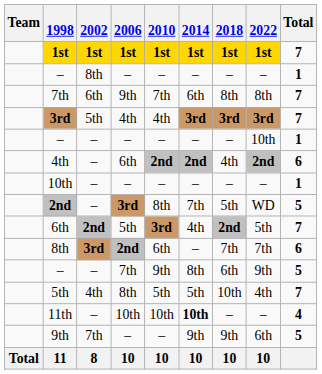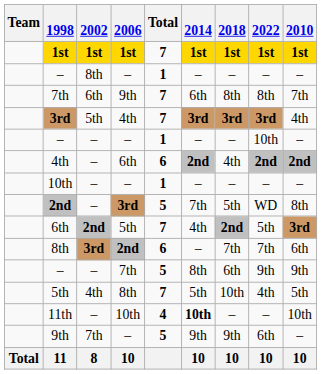 <table class=wikitable style="text-align:center">
 <tr>
 <th>Team</th>
 <th><br><a href='#'>1998</a></th>
 <th><br><a href='#'>2002</a></th>
 <th><br><a href='#'>2006</a></th>
-<th><br><a href='#'>2010</a></th>
+<th>Total</th>
 <th><br><a href='#'>2014</a></th>
 <th><br><a href='#'>2018</a></th>
 <th><br><a href='#'>2022</a></th>
-<th>Total</th>
+<th><br><a href='#'>2010</a></th>
 </tr>
 <tr>
 <td align=left></td>
 <td bgcolor=gold><strong>1st</strong></td>
 <td bgcolor=gold><strong>1st</strong></td>
 <td bgcolor=gold><strong>1st</strong></td>
+<td><strong>7</strong></td>
 <td bgcolor=gold><strong>1st</strong></td>
 <td bgcolor=gold><strong>1st</strong></td>
 <td bgcolor=gold><strong>1st</strong></td>
 <td bgcolor=gold><strong>1st</strong></td>
-<td><strong>7</strong></td>
 </tr>
 <tr>
 <td align=left></td>
 <td>–</td>
 <td>8th</td>
 <td>–</td>
+<td><strong>1</strong></td>
 <td>–</td>
 <td>–</td>
 <td>–</td>
 <td>–</td>
-<td><strong>1</strong></td>
 </tr>
 <tr>
 <td align=left></td>
 <td>7th</td>
 <td>6th</td>
 <td>9th</td>
-<td>7th</td>
+<td><strong>7</strong></td>
 <td>6th</td>
 <td>8th</td>
 <td>8th</td>
-<td><strong>7</strong></td>
+<td>7th</td>
 </tr>
 <tr>
 <td align=left></td>
 <td bgcolor=#cc9966><strong>3rd</strong></td>
 <td>5th</td>
 <td>4th</td>
-<td>4th</td>
+<td><strong>7</strong></td>
 <td bgcolor=#cc9966><strong>3rd</strong></td>
 <td bgcolor=#cc9966><strong>3rd</strong></td>
 <td bgcolor=#cc9966><strong>3rd</strong></td>
-<td><strong>7</strong></td>
+<td>4th</td>
 </tr>
 <tr>
 <td align=left></td>
 <td>–</td>
 <td>–</td>
 <td>–</td>
-<td>–</td>
+<td><strong>1</strong></td>
 <td>–</td>
 <td>–</td>
 <td>10th</td>
-<td><strong>1</strong></td>
+<td>–</td>
 </tr>
 <tr>
 <td align=left></td>
 <td>4th</td>
 <td>–</td>
 <td>6th</td>
-<td bgcolor=silver><strong>2nd</strong></td>
+<td><strong>6</strong></td>
 <td bgcolor=silver><strong>2nd</strong></td>
 <td>4th</td>
 <td bgcolor=silver><strong>2nd</strong></td>
-<td><strong>6</strong></td>
+<td bgcolor=silver><strong>2nd</strong></td>
 </tr>
 <tr>
 <td align=left></td>
 <td>10th</td>
 <td>–</td>
 <td>–</td>
+<td><strong>1</strong></td>
 <td>–</td>
 <td>–</td>
 <td>–</td>
 <td>–</td>
-<td><strong>1</strong></td>
 </tr>
 <tr>
 <td align=left></td>
 <td bgcolor=silver><strong>2nd</strong></td>
 <td>–</td>
 <td bgcolor=#cc9966><strong>3rd</strong></td>
-<td>8th</td>
+<td><strong>5</strong></td>
 <td>7th</td>
 <td>5th</td>
 <td>WD</td>
-<td><strong>5</strong></td>
+<td>8th</td>
 </tr>
 <tr>
 <td align=left></td>
 <td>6th</td>
 <td bgcolor=silver><strong>2nd</strong></td>
 <td>5th</td>
-<td bgcolor=#cc9966><strong>3rd</strong></td>
+<td><strong>7</strong></td>
 <td>4th</td>
 <td bgcolor=silver><strong>2nd</strong></td>
 <td>5th</td>
-<td><strong>7</strong></td>
+<td bgcolor=#cc9966><strong>3rd</strong></td>
 </tr>
 <tr>
 <td align=left></td>
 <td>8th</td>
 <td bgcolor=#cc9966><strong>3rd</strong></td>
 <td bgcolor=silver><strong>2nd</strong></td>
-<td>6th</td>
+<td><strong>6</strong></td>
 <td>–</td>
 <td>7th</td>
 <td>7th</td>
-<td><strong>6</strong></td>
+<td>6th</td>
 </tr>
 <tr>
 <td align=left></td>
 <td>–</td>
 <td>–</td>
 <td>7th</td>
-<td>9th</td>
+<td><strong>5</strong></td>
 <td>8th</td>
 <td>6th</td>
 <td>9th</td>
-<td><strong>5</strong></td>
+<td>9th</td>
 </tr>
 <tr>
 <td align=left></td>
 <td>5th</td>
 <td>4th</td>
 <td>8th</td>
-<td>5th</td>
+<td><strong>7</strong></td>
 <td>5th</td>
 <td>10th</td>
 <td>4th</td>
-<td><strong>7</strong></td>
+<td>5th</td>
 </tr>
 <tr>
 <td align=left></td>
 <td>11th</td>
 <td>–</td>
 <td>10th</td>
-<td>10th</td>
+<td><strong>4</strong></td>
 <td><strong>10th</strong></td>
 <td>–</td>
 <td>–</td>
-<td><strong>4</strong></td>
+<td>10th</td>
 </tr>
 <tr>
 <td align=left></td>
 <td>9th</td>
 <td>7th</td>
 <td>–</td>
-<td>–</td>
+<td><strong>5</strong></td>
 <td>9th</td>
 <td>9th</td>
 <td>6th</td>
-<td><strong>5</strong></td>
+<td>–</td>
 </tr>
 <tr>
 <th>Total</th>
 <th>11</th>
 <th>8</th>
 <th>10</th>
+<th></th>
 <th>10</th>
 <th>10</th>
 <th>10</th>
 <th>10</th>
-<th></th>
 </tr>
 </table>
